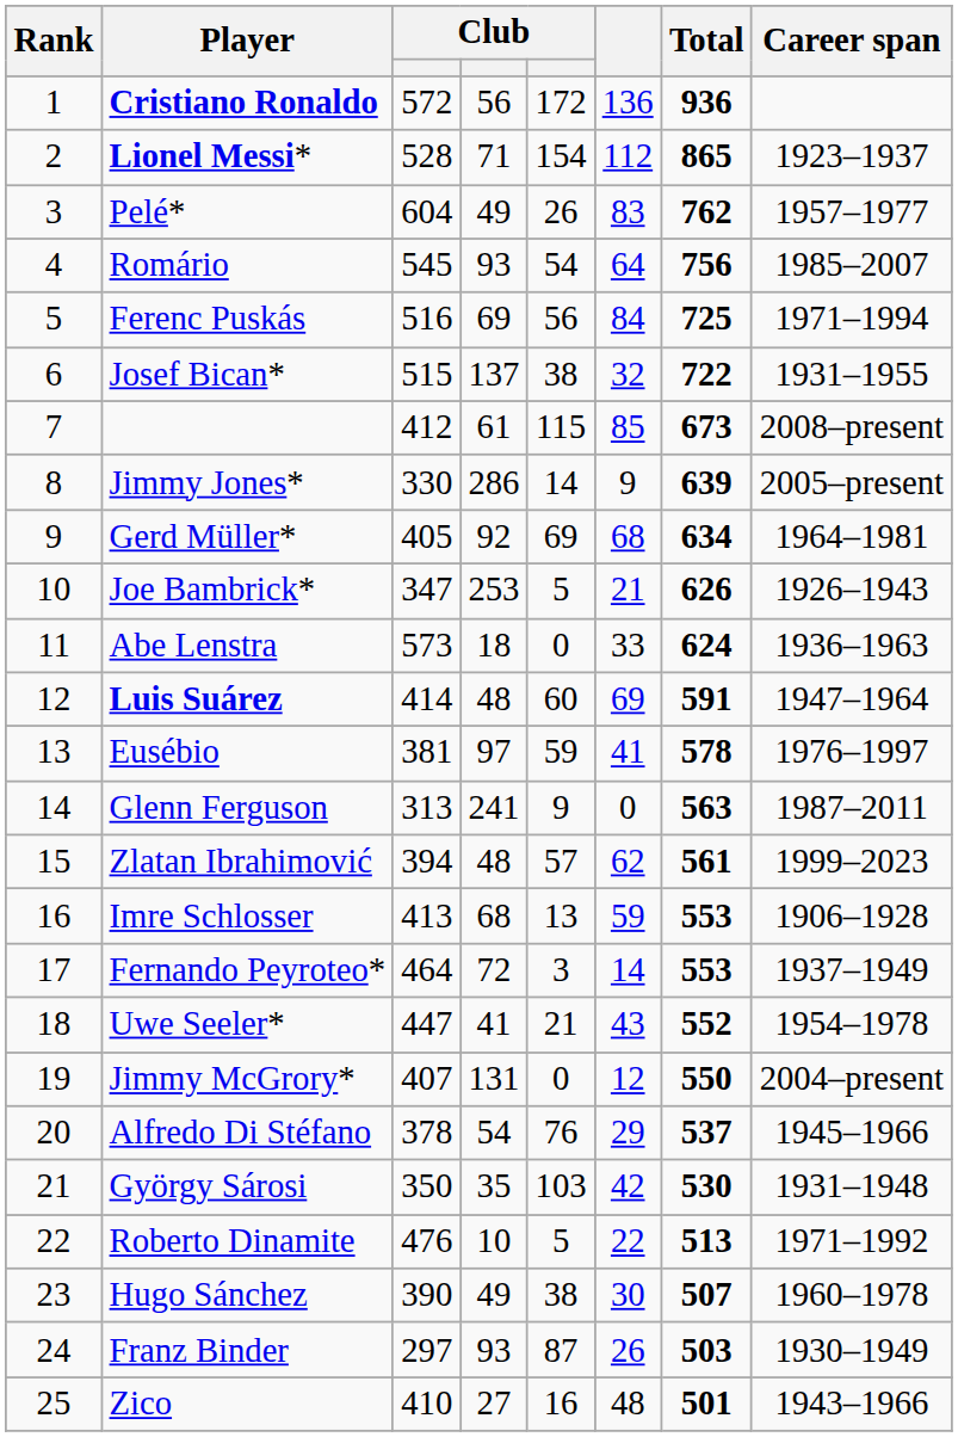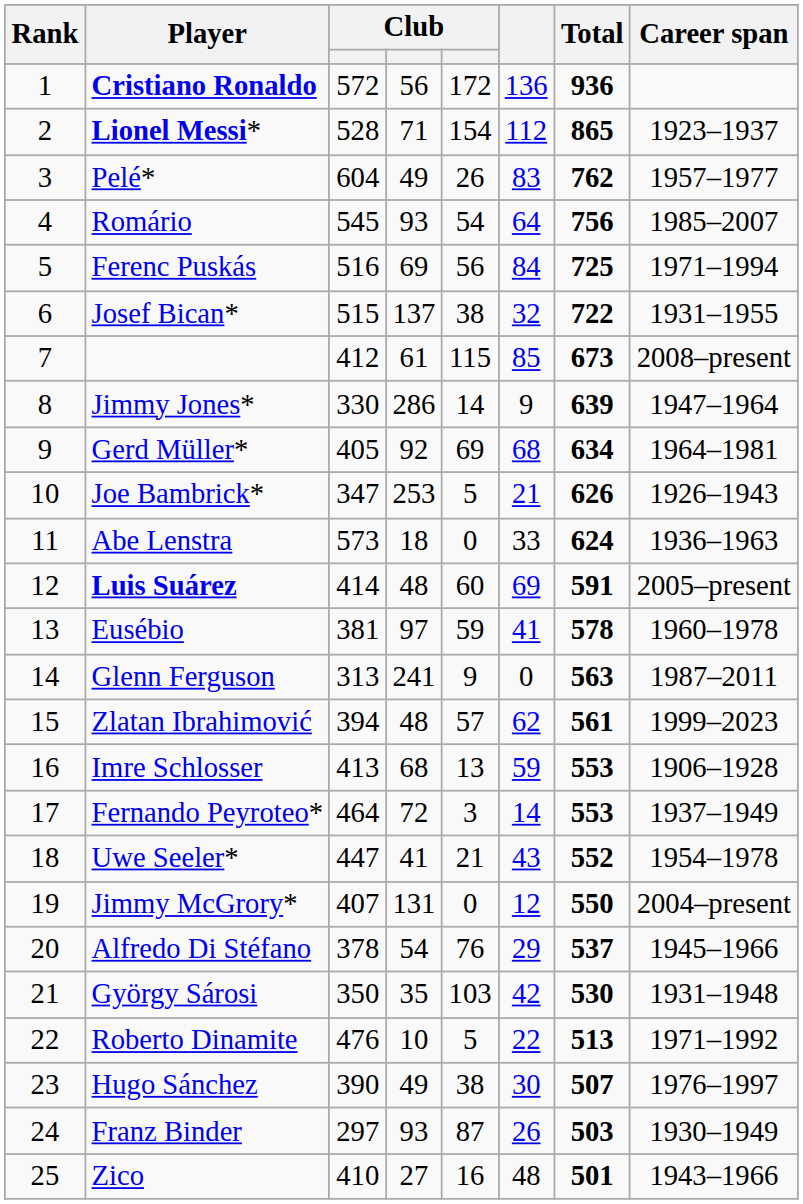 <table class="wikitable sortable sticky-header-multi sort-under" style="text-align:center">
 <tr>
 <th rowspan="2">Rank</th>
 <th rowspan="2">Player</th>
 <th colspan="3">Club</th>
 <th rowspan="2"></th>
 <th rowspan="2">Total</th>
 <th rowspan="2">Career span</th>
 </tr>
 <tr>
 <th></th>
 <th></th>
 <th></th>
 </tr>
 <tr>
 <td>1</td>
 <td align="left"> <strong><a href='#'>Cristiano Ronaldo</a></strong></td>
 <td>572</td>
 <td>56</td>
 <td>172</td>
 <td><a href='#'>136</a></td>
 <td><strong>936</strong></td>
 <td></td>
 </tr>
 <tr>
 <td>2</td>
 <td align="left"> <strong><a href='#'>Lionel Messi</a></strong>*</td>
 <td>528</td>
 <td>71</td>
 <td>154</td>
 <td><a href='#'>112</a></td>
 <td><strong>865</strong></td>
 <td>1923–1937</td>
 </tr>
 <tr>
 <td>3</td>
 <td align="left"> <a href='#'>Pelé</a>*</td>
 <td>604</td>
 <td>49</td>
 <td>26</td>
 <td><a href='#'>83</a></td>
 <td><strong>762</strong></td>
 <td>1957–1977</td>
 </tr>
 <tr>
 <td>4</td>
 <td align="left"> <a href='#'>Romário</a></td>
 <td>545</td>
 <td>93</td>
 <td>54</td>
 <td><a href='#'>64</a></td>
 <td><strong>756</strong></td>
 <td>1985–2007</td>
 </tr>
 <tr>
 <td>5</td>
 <td align="left">  <a href='#'>Ferenc Puskás</a></td>
 <td>516</td>
 <td>69</td>
 <td>56</td>
 <td><a href='#'>84</a></td>
 <td><strong>725</strong></td>
 <td>1971–1994</td>
 </tr>
 <tr>
 <td>6</td>
 <td align="left">  <a href='#'>Josef Bican</a>*</td>
 <td>515</td>
 <td>137</td>
 <td>38</td>
 <td><a href='#'>32</a></td>
 <td><strong>722</strong></td>
 <td>1931–1955</td>
 </tr>
 <tr>
 <td>7</td>
 <td align="left"></td>
 <td>412</td>
 <td>61</td>
 <td>115</td>
 <td><a href='#'>85</a></td>
 <td><strong>673</strong></td>
 <td>2008–present</td>
 </tr>
 <tr>
 <td>8</td>
 <td align="left"> <a href='#'>Jimmy Jones</a>*</td>
 <td>330</td>
 <td>286</td>
 <td>14</td>
 <td>9</td>
 <td><strong>639</strong></td>
-<td>2005–present</td>
+<td>1947–1964</td>
 </tr>
 <tr>
 <td>9</td>
 <td align="left"> <a href='#'>Gerd Müller</a>*</td>
 <td>405</td>
 <td>92</td>
 <td>69</td>
 <td><a href='#'>68</a></td>
 <td><strong>634</strong></td>
 <td>1964–1981</td>
 </tr>
 <tr>
 <td>10</td>
 <td align="left"> <a href='#'>Joe Bambrick</a>*</td>
 <td>347</td>
 <td>253</td>
 <td>5</td>
 <td><a href='#'>21</a></td>
 <td><strong>626</strong></td>
 <td>1926–1943</td>
 </tr>
 <tr>
 <td>11</td>
 <td align="left"> <a href='#'>Abe Lenstra</a></td>
 <td>573</td>
 <td>18</td>
 <td>0</td>
 <td>33</td>
 <td><strong>624</strong></td>
 <td>1936–1963</td>
 </tr>
 <tr>
 <td>12</td>
 <td align="left"> <strong><a href='#'>Luis Suárez</a></strong></td>
 <td>414</td>
 <td>48</td>
 <td>60</td>
 <td><a href='#'>69</a></td>
 <td><strong>591</strong></td>
-<td>1947–1964</td>
+<td>2005–present</td>
 </tr>
 <tr>
 <td>13</td>
 <td align="left"> <a href='#'>Eusébio</a></td>
 <td>381</td>
 <td>97</td>
 <td>59</td>
 <td><a href='#'>41</a></td>
 <td><strong>578</strong></td>
-<td>1976–1997</td>
+<td>1960–1978</td>
 </tr>
 <tr>
 <td>14</td>
 <td align="left"> <a href='#'>Glenn Ferguson</a></td>
 <td>313</td>
 <td>241</td>
 <td>9</td>
 <td>0</td>
 <td><strong>563</strong></td>
 <td>1987–2011</td>
 </tr>
 <tr>
 <td>15</td>
 <td align="left"> <a href='#'>Zlatan Ibrahimović</a></td>
 <td>394</td>
 <td>48</td>
 <td>57</td>
 <td><a href='#'>62</a></td>
 <td><strong>561</strong></td>
 <td>1999–2023</td>
 </tr>
 <tr>
 <td>16</td>
 <td align="left"> <a href='#'>Imre Schlosser</a></td>
 <td>413</td>
 <td>68</td>
 <td>13</td>
 <td><a href='#'>59</a></td>
 <td><strong>553</strong></td>
 <td>1906–1928</td>
 </tr>
 <tr>
 <td>17</td>
 <td align="left"> <a href='#'>Fernando Peyroteo</a>*</td>
 <td>464</td>
 <td>72</td>
 <td>3</td>
 <td><a href='#'>14</a></td>
 <td align="center"><strong>553</strong></td>
 <td>1937–1949</td>
 </tr>
 <tr>
 <td>18</td>
 <td align="left"> <a href='#'>Uwe Seeler</a>*</td>
 <td>447</td>
 <td>41</td>
 <td>21</td>
 <td><a href='#'>43</a></td>
 <td><strong>552</strong></td>
 <td>1954–1978</td>
 </tr>
 <tr>
 <td>19</td>
 <td align="left"> <a href='#'>Jimmy McGrory</a>*</td>
 <td>407</td>
 <td>131</td>
 <td>0</td>
 <td><a href='#'>12</a></td>
 <td><strong>550</strong></td>
 <td>2004–present</td>
 </tr>
 <tr>
 <td>20</td>
 <td align="left">  <a href='#'>Alfredo Di Stéfano</a></td>
 <td>378</td>
 <td>54</td>
 <td>76</td>
 <td><a href='#'>29</a></td>
 <td><strong>537</strong></td>
 <td>1945–1966</td>
 </tr>
 <tr>
 <td>21</td>
 <td align="left"> <a href='#'>György Sárosi</a></td>
 <td>350</td>
 <td>35</td>
 <td>103</td>
 <td><a href='#'>42</a></td>
 <td><strong>530</strong></td>
 <td>1931–1948</td>
 </tr>
 <tr>
 <td>22</td>
 <td align="left"> <a href='#'>Roberto Dinamite</a></td>
 <td>476</td>
 <td>10</td>
 <td>5</td>
 <td><a href='#'>22</a></td>
 <td align="center"><strong>513</strong></td>
 <td>1971–1992</td>
 </tr>
 <tr>
 <td>23</td>
 <td align="left"> <a href='#'>Hugo Sánchez</a></td>
 <td>390</td>
 <td>49</td>
 <td>38</td>
 <td><a href='#'>30</a></td>
 <td><strong>507</strong></td>
-<td>1960–1978</td>
+<td>1976–1997</td>
 </tr>
 <tr>
 <td>24</td>
 <td align="left"> <a href='#'>Franz Binder</a></td>
 <td>297</td>
 <td>93</td>
 <td>87</td>
 <td><a href='#'>26</a></td>
 <td><strong>503</strong></td>
 <td>1930–1949</td>
 </tr>
 <tr>
 <td>25</td>
 <td align="left"> <a href='#'>Zico</a></td>
 <td>410</td>
 <td>27</td>
 <td>16</td>
 <td>48</td>
 <td><strong>501</strong></td>
 <td>1943–1966</td>
 </tr>
 </table>
